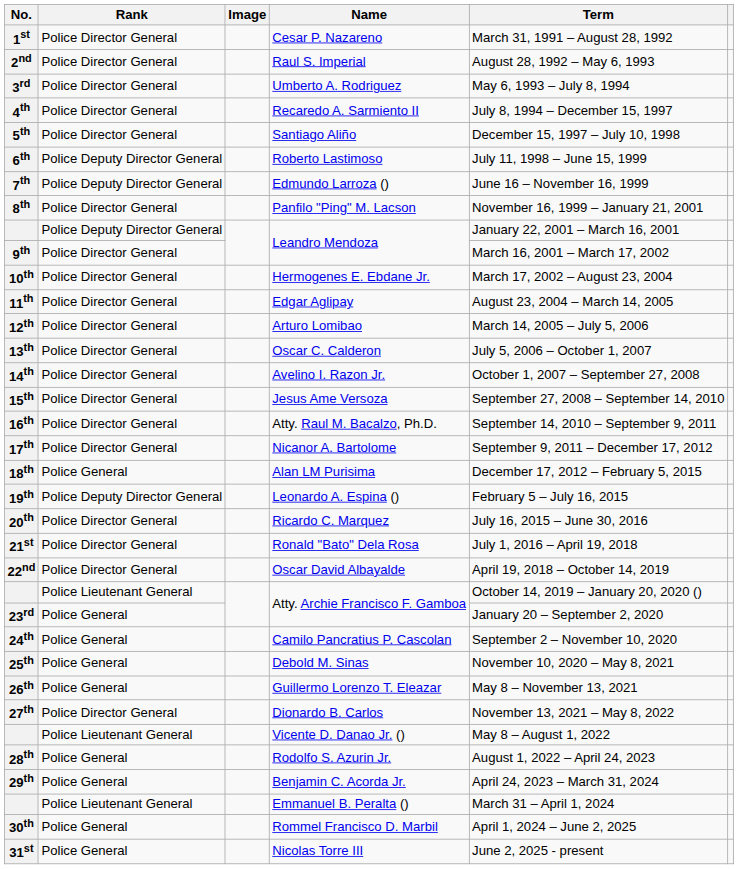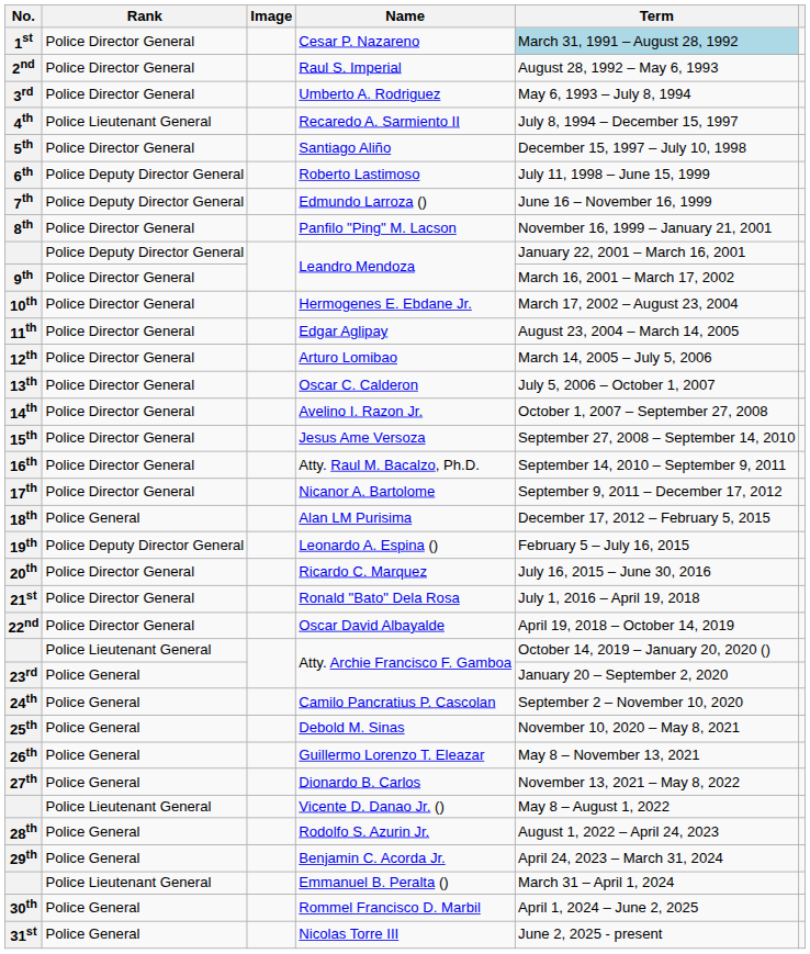 <table class="wikitable sortable">
 <tr>
 <th scope="col">No.</th>
 <th scope="col">Rank</th>
 <th scope="col">Image</th>
 <th scope="col">Name</th>
 <th scope="col">Term</th>
 <th scope="col" class="unsortable"></th>
 </tr>
 <tr>
 <th scope="row" style="text-align:center;">1<sup>st</sup></th>
 <td>Police Director General</td>
 <td></td>
 <td><a href='#'>Cesar P. Nazareno</a></td>
-<td>March 31, 1991 – August 28, 1992</td>
+<td style="background: lightblue;">March 31, 1991 – August 28, 1992</td>
 <td></td>
 </tr>
 <tr>
 <th scope="row" style="text-align:center;">2<sup>nd</sup></th>
 <td>Police Director General</td>
 <td></td>
 <td><a href='#'>Raul S. Imperial</a></td>
 <td>August 28, 1992 – May 6, 1993</td>
 <td></td>
 </tr>
 <tr>
 <th scope="row" style="text-align:center;">3<sup>rd</sup></th>
 <td>Police Director General</td>
 <td></td>
 <td><a href='#'>Umberto A. Rodriguez</a></td>
 <td>May 6, 1993 – July 8, 1994</td>
 <td></td>
 </tr>
 <tr>
 <th scope="row" style="text-align:center;">4<sup>th</sup></th>
-<td>Police Director General</td>
+<td>Police Lieutenant General</td>
 <td></td>
 <td><a href='#'>Recaredo A. Sarmiento II</a></td>
 <td>July 8, 1994 – December 15, 1997</td>
 <td></td>
 </tr>
 <tr>
 <th scope="row" style="text-align:center;">5<sup>th</sup></th>
 <td>Police Director General</td>
 <td></td>
 <td><a href='#'>Santiago Aliño</a></td>
 <td>December 15, 1997 – July 10, 1998</td>
 <td></td>
 </tr>
 <tr>
 <th scope="row" style="text-align:center;">6<sup>th</sup></th>
 <td>Police Deputy Director General</td>
 <td></td>
 <td><a href='#'>Roberto Lastimoso</a></td>
 <td>July 11, 1998 – June 15, 1999</td>
 <td></td>
 </tr>
 <tr>
 <th scope="row" style="text-align:center;">7<sup>th</sup></th>
 <td>Police Deputy Director General</td>
 <td></td>
 <td><a href='#'>Edmundo Larroza</a> ()</td>
 <td>June 16 – November 16, 1999</td>
 <td></td>
 </tr>
 <tr>
 <th scope="row" style="text-align:center;">8<sup>th</sup></th>
 <td>Police Director General</td>
 <td></td>
 <td><a href='#'>Panfilo "Ping" M. Lacson</a></td>
 <td>November 16, 1999 – January 21, 2001</td>
 <td></td>
 </tr>
 <tr>
 <th scope="row" style="text-align:center;"></th>
 <td>Police Deputy Director General</td>
 <td rowspan="2"></td>
 <td rowspan="2"><a href='#'>Leandro Mendoza</a></td>
 <td>January 22, 2001 – March 16, 2001</td>
 <td></td>
 </tr>
 <tr>
 <th scope="row" style="text-align:center;">9<sup>th</sup></th>
 <td>Police Director General</td>
 <td>March 16, 2001 – March 17, 2002</td>
 <td></td>
 </tr>
 <tr>
 <th scope="row" style="text-align:center;">10<sup>th</sup></th>
 <td>Police Director General</td>
 <td></td>
 <td><a href='#'>Hermogenes E. Ebdane Jr.</a></td>
 <td>March 17, 2002 – August 23, 2004</td>
 <td></td>
 </tr>
 <tr>
 <th scope="row" style="text-align:center;">11<sup>th</sup></th>
 <td>Police Director General</td>
 <td></td>
 <td><a href='#'>Edgar Aglipay</a></td>
 <td>August 23, 2004 – March 14, 2005</td>
 <td></td>
 </tr>
 <tr>
 <th scope="row" style="text-align:center;">12<sup>th</sup></th>
 <td>Police Director General</td>
 <td></td>
 <td><a href='#'>Arturo Lomibao</a></td>
 <td>March 14, 2005 – July 5, 2006</td>
 <td></td>
 </tr>
 <tr>
 <th scope="row" style="text-align:center;">13<sup>th</sup></th>
 <td>Police Director General</td>
 <td></td>
 <td><a href='#'>Oscar C. Calderon</a></td>
 <td>July 5, 2006 – October 1, 2007</td>
 <td></td>
 </tr>
 <tr>
 <th scope="row" style="text-align:center;">14<sup>th</sup></th>
 <td>Police Director General</td>
 <td></td>
 <td><a href='#'>Avelino I. Razon Jr.</a></td>
 <td>October 1, 2007 – September 27, 2008</td>
 <td></td>
 </tr>
 <tr>
 <th scope="row" style="text-align:center;">15<sup>th</sup></th>
 <td>Police Director General</td>
 <td></td>
 <td><a href='#'>Jesus Ame Versoza</a></td>
 <td>September 27, 2008 – September 14, 2010</td>
 <td></td>
 </tr>
 <tr>
 <th scope="row" style="text-align:center;">16<sup>th</sup></th>
 <td>Police Director General</td>
 <td></td>
 <td>Atty. <a href='#'>Raul M. Bacalzo</a>, Ph.D.</td>
 <td>September 14, 2010 – September 9, 2011</td>
 <td></td>
 </tr>
 <tr>
 <th scope="row" style="text-align:center;">17<sup>th</sup></th>
 <td>Police Director General</td>
 <td></td>
 <td><a href='#'>Nicanor A. Bartolome</a></td>
 <td>September 9, 2011 – December 17, 2012</td>
 <td></td>
 </tr>
 <tr>
 <th scope="row" style="text-align:center;">18<sup>th</sup></th>
 <td>Police General</td>
 <td></td>
 <td><a href='#'>Alan LM Purisima</a></td>
 <td>December 17, 2012 – February 5, 2015</td>
 <td></td>
 </tr>
 <tr>
 <th scope="row" style="text-align:center;">19<sup>th</sup></th>
 <td>Police Deputy Director General</td>
 <td></td>
 <td><a href='#'>Leonardo A. Espina</a> ()</td>
 <td>February 5 – July 16, 2015</td>
 <td></td>
 </tr>
 <tr>
 <th scope="row" style="text-align:center;">20<sup>th</sup></th>
 <td>Police Director General</td>
 <td></td>
 <td><a href='#'>Ricardo C. Marquez</a></td>
 <td>July 16, 2015 – June 30, 2016</td>
 <td></td>
 </tr>
 <tr>
 <th scope="row" style="text-align:center;">21<sup>st</sup></th>
 <td>Police Director General</td>
 <td></td>
 <td><a href='#'>Ronald "Bato" Dela Rosa</a></td>
 <td>July 1, 2016 – April 19, 2018</td>
 <td></td>
 </tr>
 <tr>
 <th scope="row" style="text-align:center;">22<sup>nd</sup></th>
 <td>Police Director General</td>
 <td></td>
 <td><a href='#'>Oscar David Albayalde</a></td>
 <td>April 19, 2018 – October 14, 2019</td>
 <td></td>
 </tr>
 <tr>
 <th scope="row" style="text-align:center;"></th>
 <td>Police Lieutenant General</td>
 <td rowspan=2></td>
 <td rowspan=2>Atty. <a href='#'>Archie Francisco F. Gamboa</a></td>
 <td>October 14, 2019 – January 20, 2020 ()</td>
 <td></td>
 </tr>
 <tr>
 <th scope="row" style="text-align:center;">23<sup>rd</sup></th>
 <td>Police General</td>
 <td>January 20 – September 2, 2020</td>
 <td></td>
 </tr>
 <tr>
 <th scope="row" style="text-align:center;">24<sup>th</sup></th>
 <td>Police General</td>
 <td></td>
 <td><a href='#'>Camilo Pancratius P. Cascolan</a></td>
 <td>September 2 – November 10, 2020</td>
 <td></td>
 </tr>
 <tr>
 <th scope="row" style="text-align:center;">25<sup>th</sup></th>
 <td>Police General</td>
 <td></td>
 <td><a href='#'>Debold M. Sinas</a></td>
 <td>November 10, 2020 – May 8, 2021</td>
 <td></td>
 </tr>
 <tr>
 <th scope="row" style="text-align:center;">26<sup>th</sup></th>
 <td>Police General</td>
 <td></td>
 <td><a href='#'>Guillermo Lorenzo T. Eleazar</a></td>
 <td>May 8 – November 13, 2021</td>
 <td></td>
 </tr>
 <tr>
 <th scope="row" style="text-align:center;">27<sup>th</sup></th>
-<td>Police Director General</td>
+<td>Police General</td>
 <td></td>
 <td><a href='#'>Dionardo B. Carlos</a></td>
 <td>November 13, 2021 – May 8, 2022</td>
 <td></td>
 </tr>
 <tr>
 <th scope="row" style="text-align:center;"></th>
 <td>Police Lieutenant General</td>
 <td></td>
 <td><a href='#'>Vicente D. Danao Jr.</a> ()</td>
 <td>May 8 – August 1, 2022</td>
 <td></td>
 </tr>
 <tr>
 <th scope="row" style="text-align:center;">28<sup>th</sup></th>
 <td>Police General</td>
 <td></td>
 <td><a href='#'>Rodolfo S. Azurin Jr.</a></td>
 <td>August 1, 2022 – April 24, 2023</td>
 <td></td>
 </tr>
 <tr>
 <th scope="row" style="text-align:center;">29<sup>th</sup></th>
 <td>Police General</td>
 <td></td>
 <td><a href='#'>Benjamin C. Acorda Jr.</a></td>
 <td>April 24, 2023 – March 31, 2024</td>
 <td></td>
 </tr>
 <tr>
 <th scope="row" style="text-align:center;"></th>
 <td>Police Lieutenant General</td>
 <td></td>
 <td><a href='#'>Emmanuel B. Peralta</a> ()</td>
 <td>March 31 – April 1, 2024</td>
 <td></td>
 </tr>
 <tr>
 <th scope="row" style="text-align:center;">30<sup>th</sup></th>
 <td>Police General</td>
 <td></td>
 <td><a href='#'>Rommel Francisco D. Marbil</a></td>
 <td>April 1, 2024 – June 2, 2025</td>
 <td></td>
 </tr>
 <tr>
 <th style="text-align: center;">31<sup>st</sup></th>
 <td>Police General</td>
 <td></td>
 <td><a href='#'>Nicolas Torre III</a></td>
 <td>June 2, 2025 - present</td>
 <td></td>
 </tr>
 </table>
